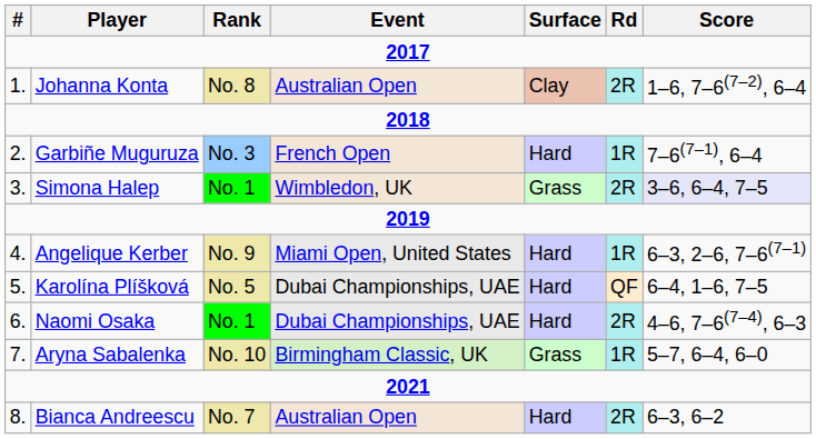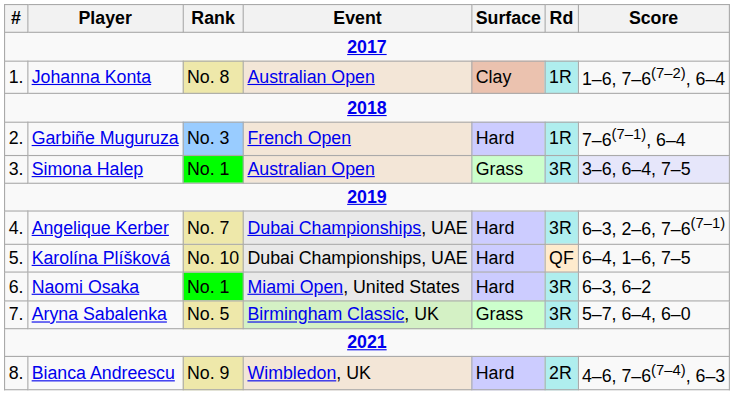 <table class="wikitable sortable">
 <tr>
 <th>#</th>
 <th>Player</th>
 <th>Rank</th>
 <th>Event</th>
 <th>Surface</th>
 <th>Rd</th>
 <th>Score</th>
 </tr>
 <tr>
 <td colspan=7 align=center><a href='#'><strong>2017</strong></a></td>
 </tr>
 <tr>
 <td>1.</td>
 <td> <a href='#'>Johanna Konta</a></td>
 <td bgcolor=eee8aa>No. 8</td>
 <td bgcolor=f3e6d7><a href='#'>Australian Open</a></td>
 <td bgcolor=EBC2AF>Clay</td>
-<td bgcolor=afeeee>2R</td>
+<td bgcolor=afeeee>1R</td>
 <td>1–6, 7–6<sup>(7–2)</sup>, 6–4</td>
 </tr>
 <tr>
 <td colspan=7 align=center><a href='#'><strong>2018</strong></a></td>
 </tr>
 <tr>
 <td>2.</td>
 <td> <a href='#'>Garbiñe Muguruza</a></td>
 <td bgcolor=99ccff>No. 3</td>
 <td bgcolor=f3e6d7><a href='#'>French Open</a></td>
 <td bgcolor=CCCCFF>Hard</td>
 <td bgcolor=afeeee>1R</td>
 <td>7–6<sup>(7–1)</sup>, 6–4</td>
 </tr>
 <tr>
 <td>3.</td>
 <td> <a href='#'>Simona Halep</a></td>
 <td bgcolor=lime>No. 1</td>
-<td bgcolor=F3e6d7><a href='#'>Wimbledon</a>, UK</td>
+<td bgcolor=f3e6d7><a href='#'>Australian Open</a></td>
 <td bgcolor=ccffcc>Grass</td>
-<td bgcolor=afeeee>2R</td>
+<td bgcolor=afeeee>3R</td>
 <td style="background: lavender;">3–6, 6–4, 7–5</td>
 </tr>
 <tr>
 <td colspan=7 align=center><a href='#'><strong>2019</strong></a></td>
 </tr>
 <tr>
 <td>4.</td>
 <td> <a href='#'>Angelique Kerber</a></td>
-<td bgcolor=eee8aa>No. 9</td>
-<td bgcolor=e9e9e9><a href='#'>Miami Open</a>, United States</td>
+<td bgcolor=eee8aa>No. 7</td>
+<td bgcolor=e9e9e9><a href='#'>Dubai Championships</a>, UAE</td>
 <td bgcolor=CCCCFF>Hard</td>
-<td bgcolor=afeeee>1R</td>
+<td bgcolor=afeeee>3R</td>
 <td>6–3, 2–6, 7–6<sup>(7–1)</sup></td>
 </tr>
 <tr>
 <td>5.</td>
 <td> <a href='#'>Karolína Plíšková</a></td>
-<td bgcolor=eee8aa>No. 5</td>
+<td bgcolor=eee8aa>No. 10</td>
 <td bgcolor=e9e9e9>Dubai Championships, UAE</td>
 <td bgcolor=CCCCFF>Hard</td>
 <td bgcolor=ffebcd>QF</td>
 <td>6–4, 1–6, 7–5</td>
 </tr>
 <tr>
 <td>6.</td>
 <td> <a href='#'>Naomi Osaka</a></td>
 <td bgcolor=lime>No. 1</td>
-<td bgcolor=e9e9e9><a href='#'>Dubai Championships</a>, UAE</td>
+<td bgcolor=e9e9e9><a href='#'>Miami Open</a>, United States</td>
 <td bgcolor=CCCCFF>Hard</td>
-<td bgcolor=afeeee>2R</td>
-<td>4–6, 7–6<sup>(7–4)</sup>, 6–3</td>
+<td bgcolor=afeeee>3R</td>
+<td>6–3, 6–2</td>
 </tr>
 <tr>
 <td>7.</td>
 <td> <a href='#'>Aryna Sabalenka</a></td>
-<td bgcolor=eee8aa>No. 10</td>
+<td bgcolor=eee8aa>No. 5</td>
 <td bgcolor=d4f1c5><a href='#'>Birmingham Classic</a>, UK</td>
 <td bgcolor=ccffcc>Grass</td>
-<td bgcolor=afeeee>1R</td>
+<td bgcolor=afeeee>3R</td>
 <td>5–7, 6–4, 6–0</td>
 </tr>
 <tr>
 <td colspan=7 align=center><a href='#'><strong>2021</strong></a></td>
 </tr>
 <tr>
 <td>8.</td>
 <td> <a href='#'>Bianca Andreescu</a></td>
-<td bgcolor=eee8aa>No. 7</td>
-<td bgcolor=f3e6d7><a href='#'>Australian Open</a></td>
+<td bgcolor=eee8aa>No. 9</td>
+<td bgcolor=F3e6d7><a href='#'>Wimbledon</a>, UK</td>
 <td bgcolor=CCCCFF>Hard</td>
 <td bgcolor=afeeee>2R</td>
-<td>6–3, 6–2</td>
+<td>4–6, 7–6<sup>(7–4)</sup>, 6–3</td>
 </tr>
 </table>
